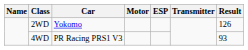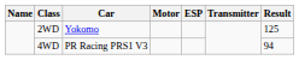 <table class="wikitable" style="font-size: 85%;">
 <tr>
 <th>Name</th>
 <th>Class</th>
 <th>Car</th>
 <th>Motor</th>
 <th>ESP</th>
 <th>Transmitter</th>
 <th>Result</th>
 </tr>
 <tr>
 <td rowspan=2> </td>
 <td>2WD</td>
 <td><a href='#'>Yokomo</a></td>
 <td></td>
 <td></td>
 <td rowspan=2></td>
-<td>126</td>
+<td>125</td>
 </tr>
 <tr>
 <td>4WD</td>
 <td>PR Racing PRS1 V3</td>
 <td></td>
 <td></td>
-<td>93</td>
+<td>94</td>
 </tr>
 </table>
